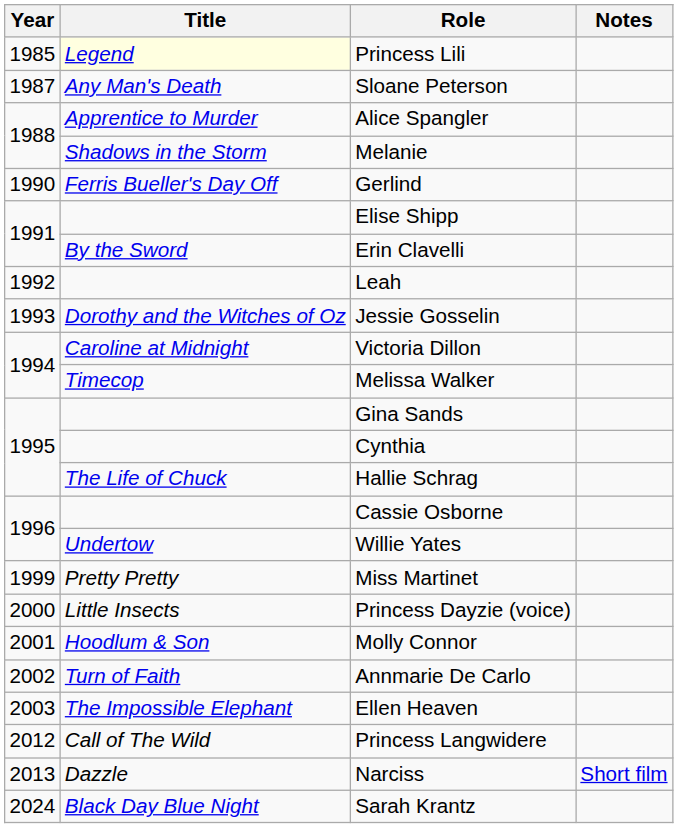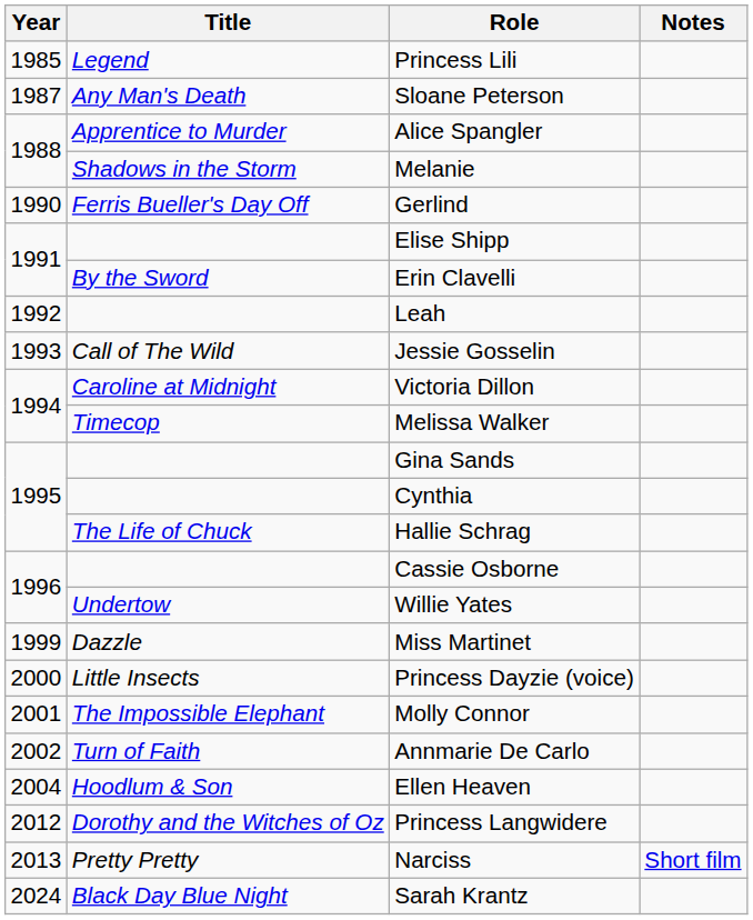 <table class="wikitable sortable">
 <tr>
 <th>Year</th>
 <th>Title</th>
 <th>Role</th>
 <th class="unsortable">Notes</th>
 </tr>
 <tr>
 <td>1985</td>
-<td style="background: lightyellow;"><em><a href='#'>Legend</a></em></td>
+<td><em><a href='#'>Legend</a></em></td>
 <td>Princess Lili</td>
 <td></td>
 </tr>
 <tr>
 <td>1987</td>
 <td><em><a href='#'>Any Man's Death</a></em></td>
 <td>Sloane Peterson</td>
 <td></td>
 </tr>
 <tr>
 <td rowspan="2">1988</td>
 <td><em><a href='#'>Apprentice to Murder</a></em></td>
 <td>Alice Spangler</td>
 <td></td>
 </tr>
 <tr>
 <td><em><a href='#'>Shadows in the Storm</a></em></td>
 <td>Melanie</td>
 <td></td>
 </tr>
 <tr>
 <td>1990</td>
 <td><em><a href='#'>Ferris Bueller's Day Off</a></em></td>
 <td>Gerlind</td>
 <td></td>
 </tr>
 <tr>
 <td rowspan="2">1991</td>
 <td><em></em></td>
 <td>Elise Shipp</td>
 <td></td>
 </tr>
 <tr>
 <td><em><a href='#'>By the Sword</a></em></td>
 <td>Erin Clavelli</td>
 <td></td>
 </tr>
 <tr>
 <td>1992</td>
 <td><em></em></td>
 <td>Leah</td>
 <td></td>
 </tr>
 <tr>
 <td>1993</td>
-<td><em><a href='#'>Dorothy and the Witches of Oz</a></em></td>
+<td><em>Call of The Wild</em></td>
 <td>Jessie Gosselin</td>
 <td></td>
 </tr>
 <tr>
 <td rowspan="2">1994</td>
 <td><em><a href='#'>Caroline at Midnight</a></em></td>
 <td>Victoria Dillon</td>
 <td></td>
 </tr>
 <tr>
 <td><em><a href='#'>Timecop</a></em></td>
 <td>Melissa Walker</td>
 <td></td>
 </tr>
 <tr>
 <td rowspan="3">1995</td>
 <td><em></em></td>
 <td>Gina Sands</td>
 <td></td>
 </tr>
 <tr>
 <td><em></em></td>
 <td>Cynthia</td>
 <td></td>
 </tr>
 <tr>
 <td><em><a href='#'>The Life of Chuck</a></em></td>
 <td>Hallie Schrag</td>
 <td></td>
 </tr>
 <tr>
 <td rowspan="2">1996</td>
 <td><em></em></td>
 <td>Cassie Osborne</td>
 <td></td>
 </tr>
 <tr>
 <td><em><a href='#'>Undertow</a></em></td>
 <td>Willie Yates</td>
 <td></td>
 </tr>
 <tr>
 <td>1999</td>
-<td><em>Pretty Pretty</em></td>
+<td><em>Dazzle</em></td>
 <td>Miss Martinet</td>
 <td></td>
 </tr>
 <tr>
 <td>2000</td>
 <td><em>Little Insects</em></td>
 <td>Princess Dayzie (voice)</td>
 <td></td>
 </tr>
 <tr>
 <td>2001</td>
-<td><em><a href='#'>Hoodlum & Son</a></em></td>
+<td><em><a href='#'>The Impossible Elephant</a></em></td>
 <td>Molly Connor</td>
 <td></td>
 </tr>
 <tr>
 <td>2002</td>
 <td><em><a href='#'>Turn of Faith</a></em></td>
 <td>Annmarie De Carlo</td>
 <td></td>
 </tr>
 <tr>
-<td>2003</td>
-<td><em><a href='#'>The Impossible Elephant</a></em></td>
+<td>2004</td>
+<td><em><a href='#'>Hoodlum & Son</a></em></td>
 <td>Ellen Heaven</td>
 <td></td>
 </tr>
 <tr>
 <td>2012</td>
-<td><em>Call of The Wild</em></td>
+<td><em><a href='#'>Dorothy and the Witches of Oz</a></em></td>
 <td>Princess Langwidere</td>
 <td></td>
 </tr>
 <tr>
 <td>2013</td>
-<td><em>Dazzle</em></td>
+<td><em>Pretty Pretty</em></td>
 <td>Narciss</td>
 <td><a href='#'>Short film</a></td>
 </tr>
 <tr>
 <td>2024</td>
 <td><em><a href='#'>Black Day Blue Night</a></em></td>
 <td>Sarah Krantz</td>
 <td></td>
 </tr>
 </table>
